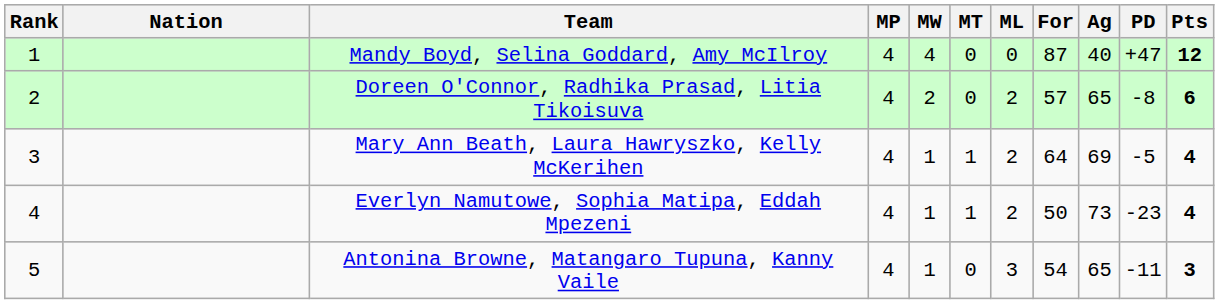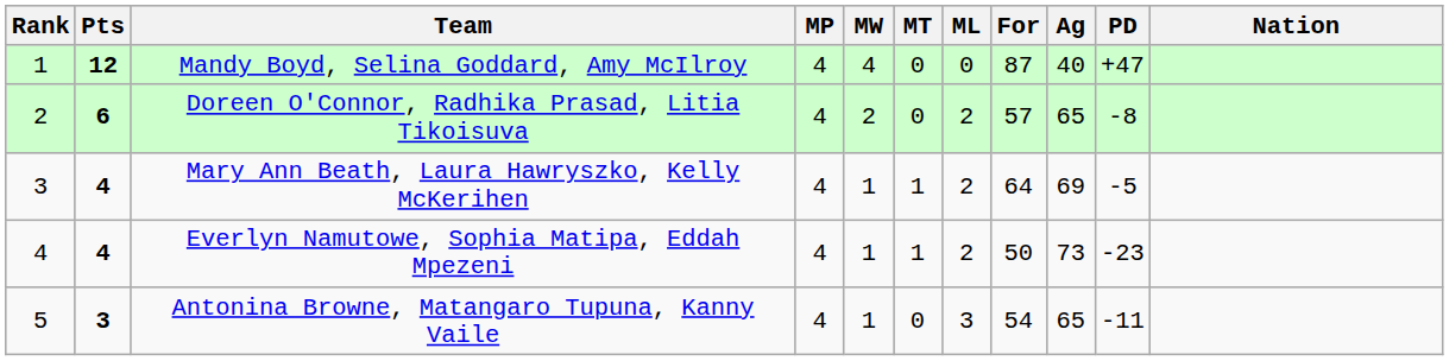 <table class=wikitable style="text-align:center">
 <tr>
 <th width=20>Rank</th>
-<th width=150>Nation</th>
+<th width=20>Pts</th>
 <th width=350>Team</th>
 <th width=20>MP</th>
 <th width=20>MW</th>
 <th width=20>MT</th>
 <th width=20>ML</th>
 <th width=20>For</th>
 <th width=20>Ag</th>
 <th width=20>PD</th>
-<th width=20>Pts</th>
+<th width=150>Nation</th>
 </tr>
 <tr bgcolor="#ccffcc">
 <td>1</td>
-<td align=left><strong></strong></td>
+<td><strong>12</strong></td>
 <td><a href='#'>Mandy Boyd</a>, <a href='#'>Selina Goddard</a>, <a href='#'>Amy McIlroy</a></td>
 <td>4</td>
 <td>4</td>
 <td>0</td>
 <td>0</td>
 <td>87</td>
 <td>40</td>
 <td>+47</td>
-<td><strong>12</strong></td>
+<td align=left><strong></strong></td>
 </tr>
 <tr bgcolor="#ccffcc">
 <td>2</td>
-<td align=left><strong></strong></td>
+<td><strong>6</strong></td>
 <td><a href='#'>Doreen O'Connor</a>, <a href='#'>Radhika Prasad</a>, <a href='#'>Litia Tikoisuva</a></td>
 <td>4</td>
 <td>2</td>
 <td>0</td>
 <td>2</td>
 <td>57</td>
 <td>65</td>
 <td>-8</td>
-<td><strong>6</strong></td>
+<td align=left><strong></strong></td>
 </tr>
 <tr>
 <td>3</td>
-<td align=left></td>
+<td><strong>4</strong></td>
 <td><a href='#'>Mary Ann Beath</a>, <a href='#'>Laura Hawryszko</a>, <a href='#'>Kelly McKerihen</a></td>
 <td>4</td>
 <td>1</td>
 <td>1</td>
 <td>2</td>
 <td>64</td>
 <td>69</td>
 <td>-5</td>
-<td><strong>4</strong></td>
+<td align=left></td>
 </tr>
 <tr>
 <td>4</td>
-<td align=left></td>
+<td><strong>4</strong></td>
 <td><a href='#'>Everlyn Namutowe</a>, <a href='#'>Sophia Matipa</a>, <a href='#'>Eddah Mpezeni</a></td>
 <td>4</td>
 <td>1</td>
 <td>1</td>
 <td>2</td>
 <td>50</td>
 <td>73</td>
 <td>-23</td>
-<td><strong>4</strong></td>
+<td align=left></td>
 </tr>
 <tr>
 <td>5</td>
-<td align=left></td>
+<td><strong>3</strong></td>
 <td><a href='#'>Antonina Browne</a>, <a href='#'>Matangaro Tupuna</a>, <a href='#'>Kanny Vaile</a></td>
 <td>4</td>
 <td>1</td>
 <td>0</td>
 <td>3</td>
 <td>54</td>
 <td>65</td>
 <td>-11</td>
-<td><strong>3</strong></td>
+<td align=left></td>
 </tr>
 </table>
